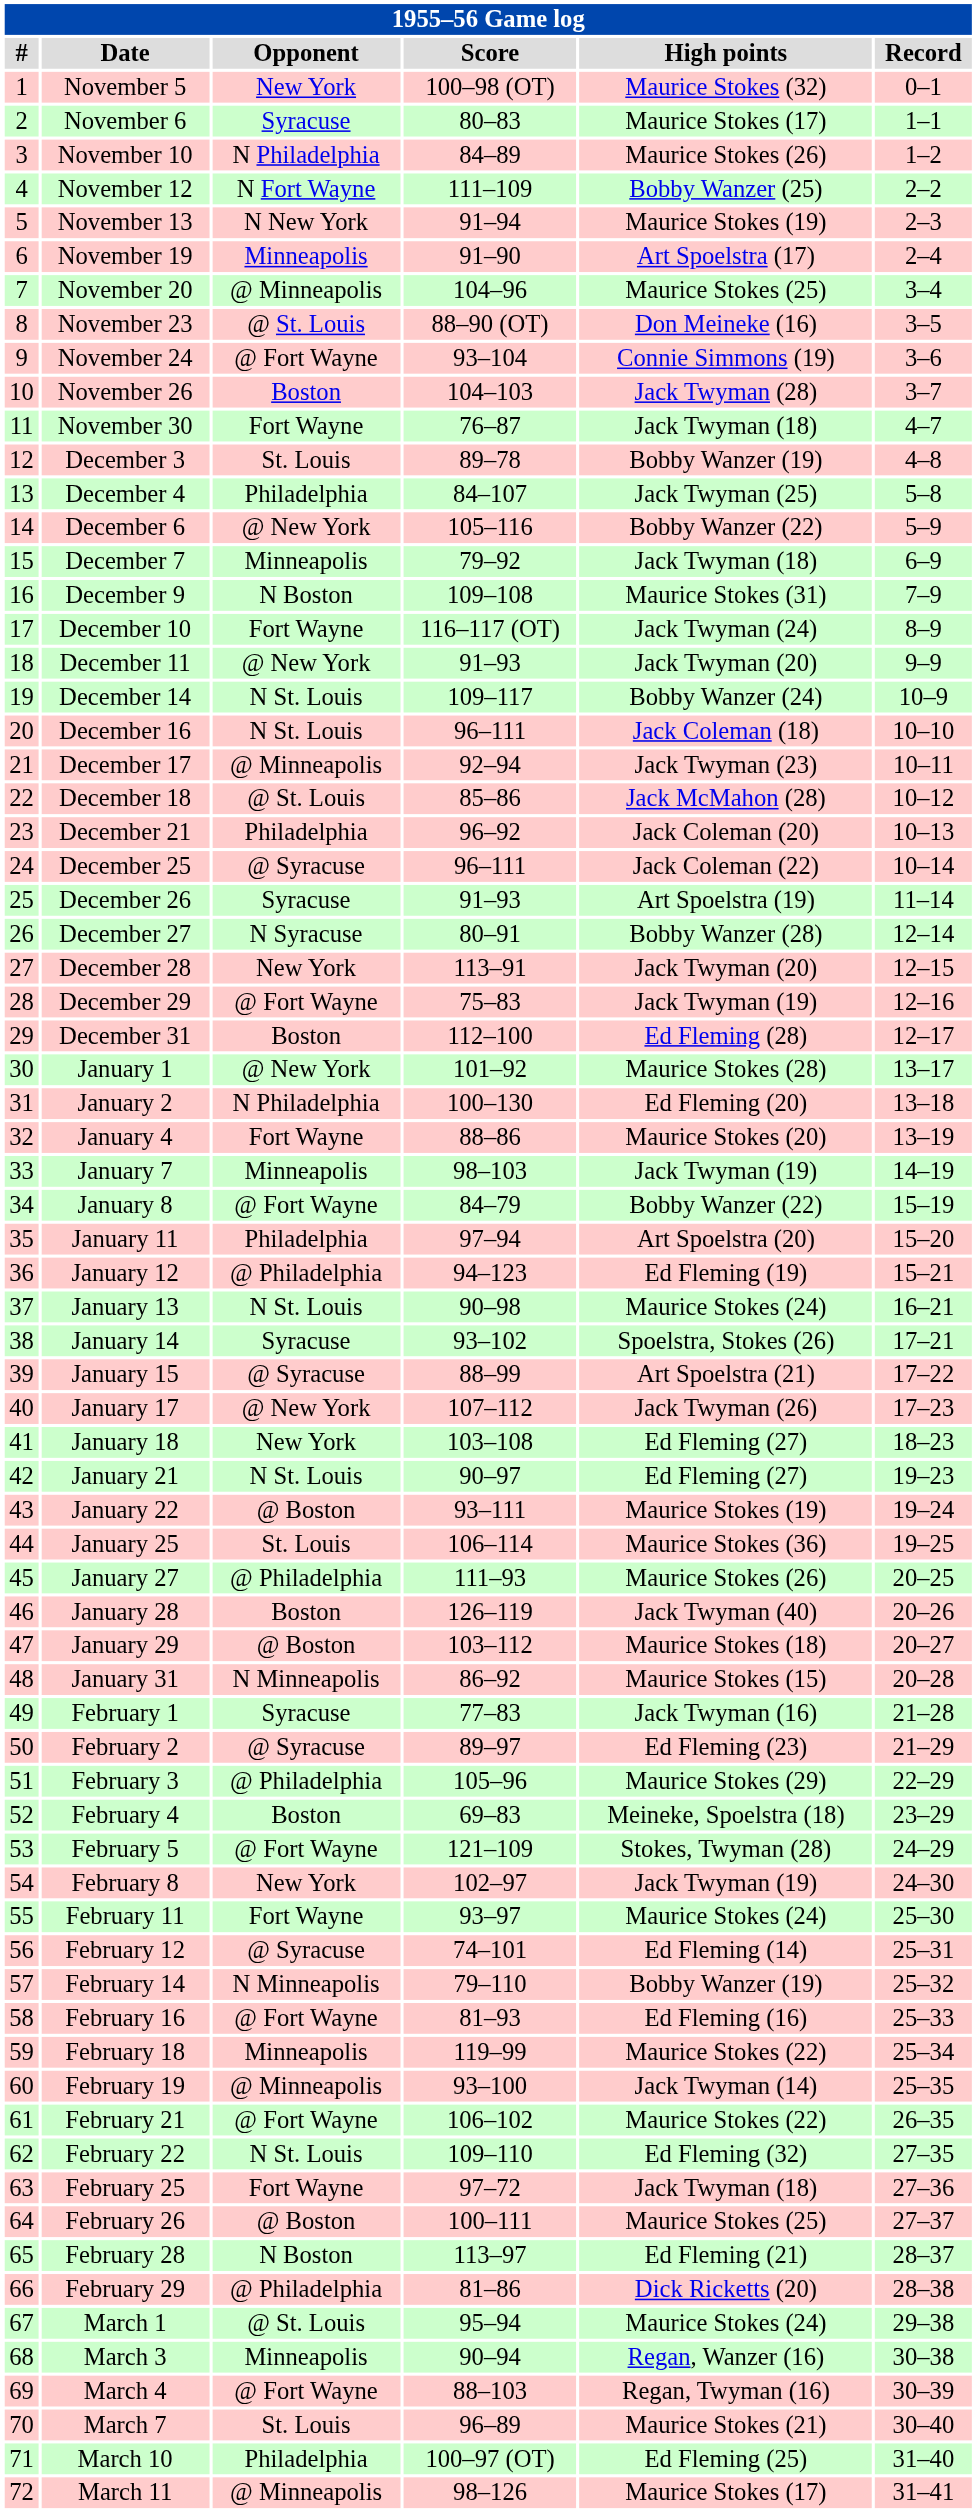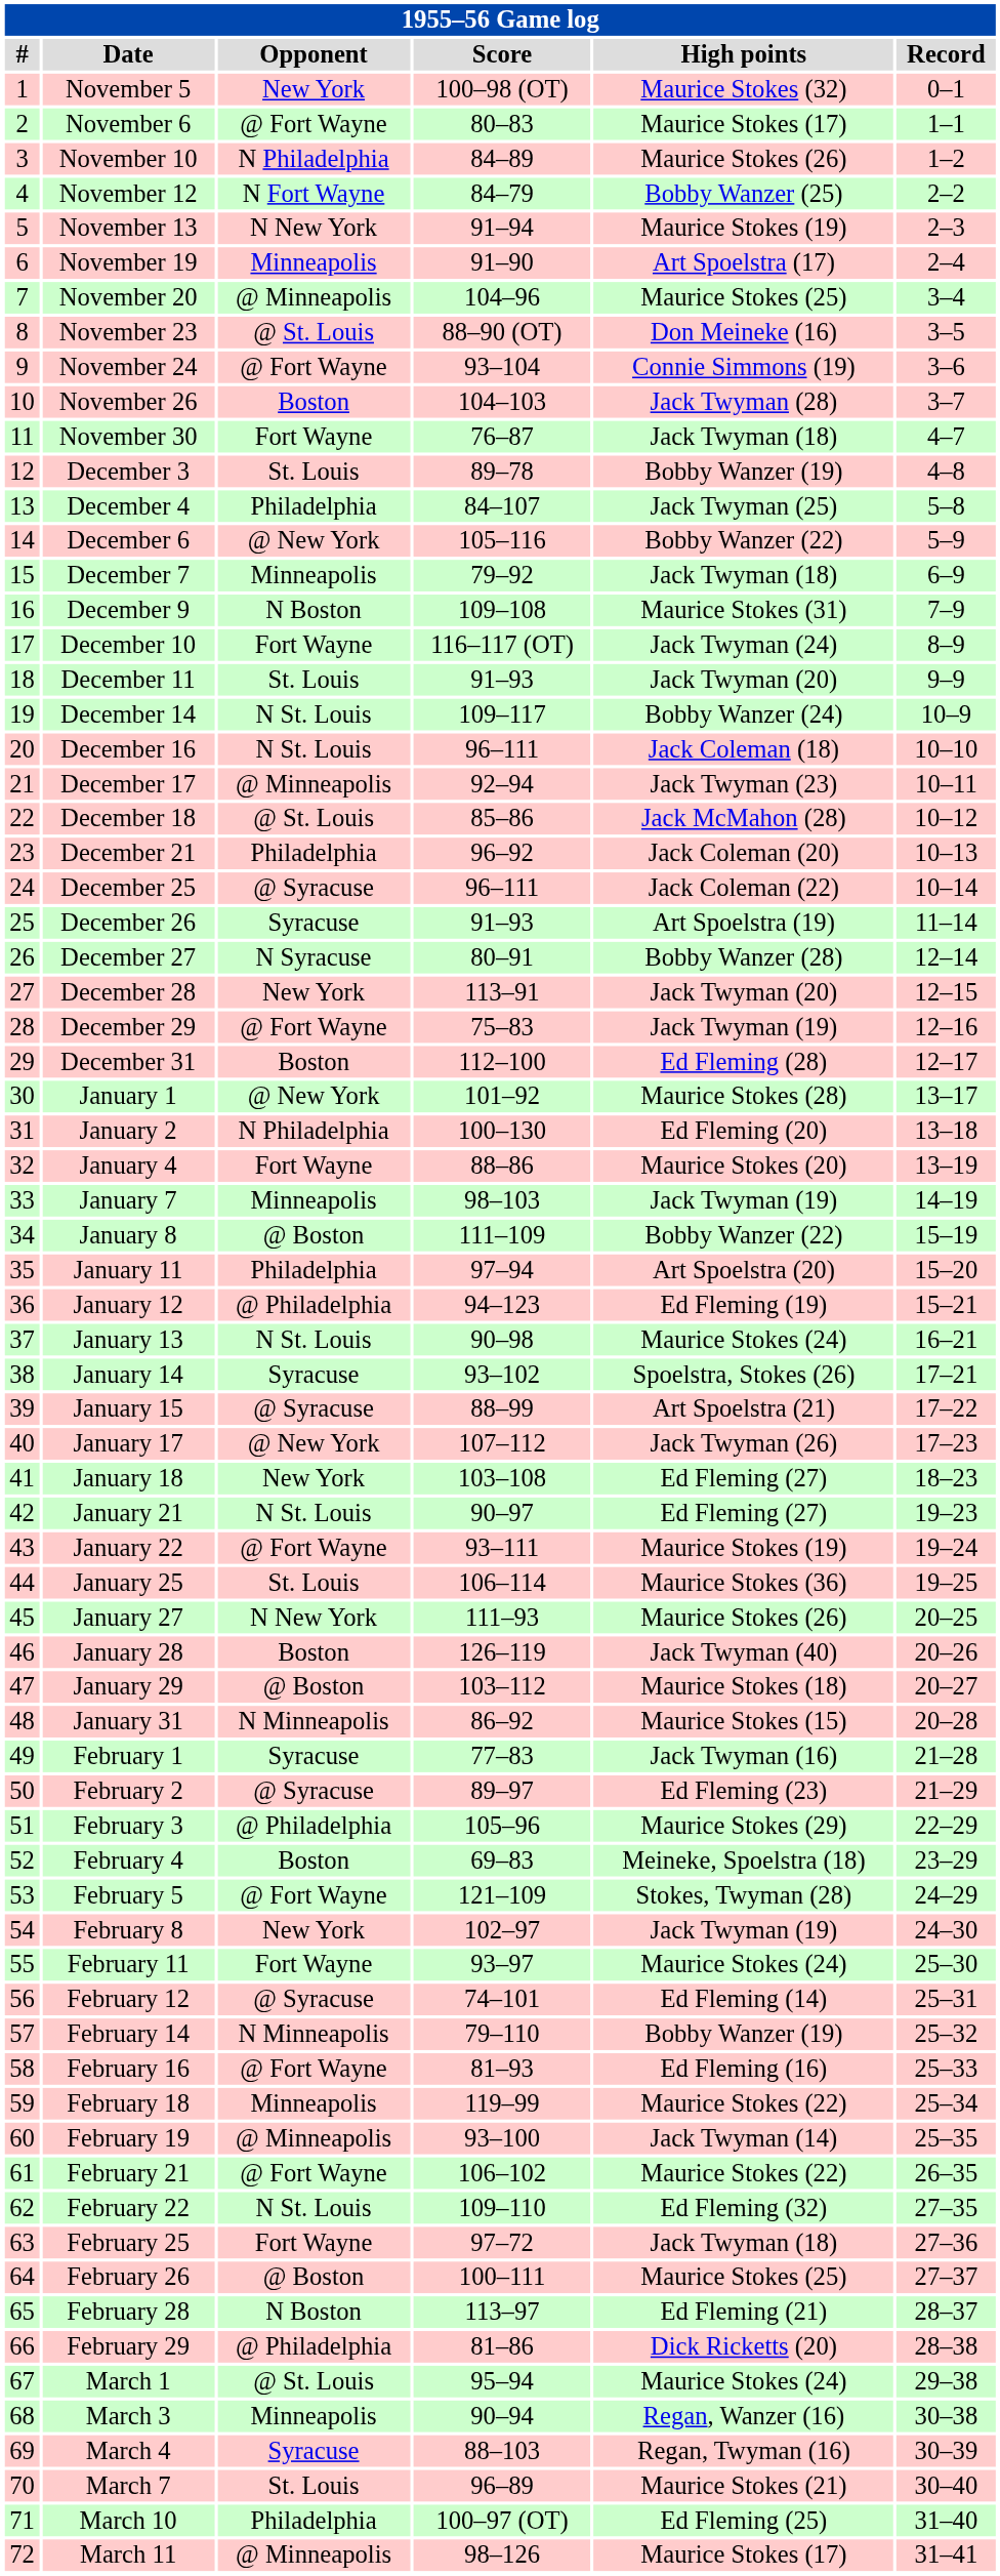 <table class="toccolours collapsible" width=50% style="clear:both; margin:1.5em auto; text-align:center">
 <tr>
 <th colspan=11 style="background:#0046AD; color:white;">1955–56 Game log</th>
 </tr>
 <tr align="center" bgcolor="#dddddd">
 <td><strong>#</strong></td>
 <td><strong>Date</strong></td>
 <td><strong>Opponent</strong></td>
 <td><strong>Score</strong></td>
 <td><strong>High points</strong></td>
 <td><strong>Record</strong></td>
 </tr>
 <tr align="center" bgcolor="ffcccc">
 <td>1</td>
 <td>November 5</td>
 <td><a href='#'>New York</a></td>
 <td>100–98 (OT)</td>
 <td><a href='#'>Maurice Stokes</a> (32)</td>
 <td>0–1</td>
 </tr>
 <tr align="center" bgcolor="ccffcc">
 <td>2</td>
 <td>November 6</td>
-<td><a href='#'>Syracuse</a></td>
+<td>@ Fort Wayne</td>
 <td>80–83</td>
 <td>Maurice Stokes (17)</td>
 <td>1–1</td>
 </tr>
 <tr align="center" bgcolor="ffcccc">
 <td>3</td>
 <td>November 10</td>
 <td>N <a href='#'>Philadelphia</a></td>
 <td>84–89</td>
 <td>Maurice Stokes (26)</td>
 <td>1–2</td>
 </tr>
 <tr align="center" bgcolor="ccffcc">
 <td>4</td>
 <td>November 12</td>
 <td>N <a href='#'>Fort Wayne</a></td>
-<td>111–109</td>
+<td>84–79</td>
 <td><a href='#'>Bobby Wanzer</a> (25)</td>
 <td>2–2</td>
 </tr>
 <tr align="center" bgcolor="ffcccc">
 <td>5</td>
 <td>November 13</td>
 <td>N New York</td>
 <td>91–94</td>
 <td>Maurice Stokes (19)</td>
 <td>2–3</td>
 </tr>
 <tr align="center" bgcolor="ffcccc">
 <td>6</td>
 <td>November 19</td>
 <td><a href='#'>Minneapolis</a></td>
 <td>91–90</td>
 <td><a href='#'>Art Spoelstra</a> (17)</td>
 <td>2–4</td>
 </tr>
 <tr align="center" bgcolor="ccffcc">
 <td>7</td>
 <td>November 20</td>
 <td>@ Minneapolis</td>
 <td>104–96</td>
 <td>Maurice Stokes (25)</td>
 <td>3–4</td>
 </tr>
 <tr align="center" bgcolor="ffcccc">
 <td>8</td>
 <td>November 23</td>
 <td>@ <a href='#'>St. Louis</a></td>
 <td>88–90 (OT)</td>
 <td><a href='#'>Don Meineke</a> (16)</td>
 <td>3–5</td>
 </tr>
 <tr align="center" bgcolor="ffcccc">
 <td>9</td>
 <td>November 24</td>
 <td>@ Fort Wayne</td>
 <td>93–104</td>
 <td><a href='#'>Connie Simmons</a> (19)</td>
 <td>3–6</td>
 </tr>
 <tr align="center" bgcolor="ffcccc">
 <td>10</td>
 <td>November 26</td>
 <td><a href='#'>Boston</a></td>
 <td>104–103</td>
 <td><a href='#'>Jack Twyman</a> (28)</td>
 <td>3–7</td>
 </tr>
 <tr align="center" bgcolor="ccffcc">
 <td>11</td>
 <td>November 30</td>
 <td>Fort Wayne</td>
 <td>76–87</td>
 <td>Jack Twyman (18)</td>
 <td>4–7</td>
 </tr>
 <tr align="center" bgcolor="ffcccc">
 <td>12</td>
 <td>December 3</td>
 <td>St. Louis</td>
 <td>89–78</td>
 <td>Bobby Wanzer (19)</td>
 <td>4–8</td>
 </tr>
 <tr align="center" bgcolor="ccffcc">
 <td>13</td>
 <td>December 4</td>
 <td>Philadelphia</td>
 <td>84–107</td>
 <td>Jack Twyman (25)</td>
 <td>5–8</td>
 </tr>
 <tr align="center" bgcolor="ffcccc">
 <td>14</td>
 <td>December 6</td>
 <td>@ New York</td>
 <td>105–116</td>
 <td>Bobby Wanzer (22)</td>
 <td>5–9</td>
 </tr>
 <tr align="center" bgcolor="ccffcc">
 <td>15</td>
 <td>December 7</td>
 <td>Minneapolis</td>
 <td>79–92</td>
 <td>Jack Twyman (18)</td>
 <td>6–9</td>
 </tr>
 <tr align="center" bgcolor="ccffcc">
 <td>16</td>
 <td>December 9</td>
 <td>N Boston</td>
 <td>109–108</td>
 <td>Maurice Stokes (31)</td>
 <td>7–9</td>
 </tr>
 <tr align="center" bgcolor="ccffcc">
 <td>17</td>
 <td>December 10</td>
 <td>Fort Wayne</td>
 <td>116–117 (OT)</td>
 <td>Jack Twyman (24)</td>
 <td>8–9</td>
 </tr>
 <tr align="center" bgcolor="ccffcc">
 <td>18</td>
 <td>December 11</td>
-<td>@ New York</td>
+<td>St. Louis</td>
 <td>91–93</td>
 <td>Jack Twyman (20)</td>
 <td>9–9</td>
 </tr>
 <tr align="center" bgcolor="ccffcc">
 <td>19</td>
 <td>December 14</td>
 <td>N St. Louis</td>
 <td>109–117</td>
 <td>Bobby Wanzer (24)</td>
 <td>10–9</td>
 </tr>
 <tr align="center" bgcolor="ffcccc">
 <td>20</td>
 <td>December 16</td>
 <td>N St. Louis</td>
 <td>96–111</td>
 <td><a href='#'>Jack Coleman</a> (18)</td>
 <td>10–10</td>
 </tr>
 <tr align="center" bgcolor="ffcccc">
 <td>21</td>
 <td>December 17</td>
 <td>@ Minneapolis</td>
 <td>92–94</td>
 <td>Jack Twyman (23)</td>
 <td>10–11</td>
 </tr>
 <tr align="center" bgcolor="ffcccc">
 <td>22</td>
 <td>December 18</td>
 <td>@ St. Louis</td>
 <td>85–86</td>
 <td><a href='#'>Jack McMahon</a> (28)</td>
 <td>10–12</td>
 </tr>
 <tr align="center" bgcolor="ffcccc">
 <td>23</td>
 <td>December 21</td>
 <td>Philadelphia</td>
 <td>96–92</td>
 <td>Jack Coleman (20)</td>
 <td>10–13</td>
 </tr>
 <tr align="center" bgcolor="ffcccc">
 <td>24</td>
 <td>December 25</td>
 <td>@ Syracuse</td>
 <td>96–111</td>
 <td>Jack Coleman (22)</td>
 <td>10–14</td>
 </tr>
 <tr align="center" bgcolor="ccffcc">
 <td>25</td>
 <td>December 26</td>
 <td>Syracuse</td>
 <td>91–93</td>
 <td>Art Spoelstra (19)</td>
 <td>11–14</td>
 </tr>
 <tr align="center" bgcolor="ccffcc">
 <td>26</td>
 <td>December 27</td>
 <td>N Syracuse</td>
 <td>80–91</td>
 <td>Bobby Wanzer (28)</td>
 <td>12–14</td>
 </tr>
 <tr align="center" bgcolor="ffcccc">
 <td>27</td>
 <td>December 28</td>
 <td>New York</td>
 <td>113–91</td>
 <td>Jack Twyman (20)</td>
 <td>12–15</td>
 </tr>
 <tr align="center" bgcolor="ffcccc">
 <td>28</td>
 <td>December 29</td>
 <td>@ Fort Wayne</td>
 <td>75–83</td>
 <td>Jack Twyman (19)</td>
 <td>12–16</td>
 </tr>
 <tr align="center" bgcolor="ffcccc">
 <td>29</td>
 <td>December 31</td>
 <td>Boston</td>
 <td>112–100</td>
 <td><a href='#'>Ed Fleming</a> (28)</td>
 <td>12–17</td>
 </tr>
 <tr align="center" bgcolor="ccffcc">
 <td>30</td>
 <td>January 1</td>
 <td>@ New York</td>
 <td>101–92</td>
 <td>Maurice Stokes (28)</td>
 <td>13–17</td>
 </tr>
 <tr align="center" bgcolor="ffcccc">
 <td>31</td>
 <td>January 2</td>
 <td>N Philadelphia</td>
 <td>100–130</td>
 <td>Ed Fleming (20)</td>
 <td>13–18</td>
 </tr>
 <tr align="center" bgcolor="ffcccc">
 <td>32</td>
 <td>January 4</td>
 <td>Fort Wayne</td>
 <td>88–86</td>
 <td>Maurice Stokes (20)</td>
 <td>13–19</td>
 </tr>
 <tr align="center" bgcolor="ccffcc">
 <td>33</td>
 <td>January 7</td>
 <td>Minneapolis</td>
 <td>98–103</td>
 <td>Jack Twyman (19)</td>
 <td>14–19</td>
 </tr>
 <tr align="center" bgcolor="ccffcc">
 <td>34</td>
 <td>January 8</td>
-<td>@ Fort Wayne</td>
-<td>84–79</td>
+<td>@ Boston</td>
+<td>111–109</td>
 <td>Bobby Wanzer (22)</td>
 <td>15–19</td>
 </tr>
 <tr align="center" bgcolor="ffcccc">
 <td>35</td>
 <td>January 11</td>
 <td>Philadelphia</td>
 <td>97–94</td>
 <td>Art Spoelstra (20)</td>
 <td>15–20</td>
 </tr>
 <tr align="center" bgcolor="ffcccc">
 <td>36</td>
 <td>January 12</td>
 <td>@ Philadelphia</td>
 <td>94–123</td>
 <td>Ed Fleming (19)</td>
 <td>15–21</td>
 </tr>
 <tr align="center" bgcolor="ccffcc">
 <td>37</td>
 <td>January 13</td>
 <td>N St. Louis</td>
 <td>90–98</td>
 <td>Maurice Stokes (24)</td>
 <td>16–21</td>
 </tr>
 <tr align="center" bgcolor="ccffcc">
 <td>38</td>
 <td>January 14</td>
 <td>Syracuse</td>
 <td>93–102</td>
 <td>Spoelstra, Stokes (26)</td>
 <td>17–21</td>
 </tr>
 <tr align="center" bgcolor="ffcccc">
 <td>39</td>
 <td>January 15</td>
 <td>@ Syracuse</td>
 <td>88–99</td>
 <td>Art Spoelstra (21)</td>
 <td>17–22</td>
 </tr>
 <tr align="center" bgcolor="ffcccc">
 <td>40</td>
 <td>January 17</td>
 <td>@ New York</td>
 <td>107–112</td>
 <td>Jack Twyman (26)</td>
 <td>17–23</td>
 </tr>
 <tr align="center" bgcolor="ccffcc">
 <td>41</td>
 <td>January 18</td>
 <td>New York</td>
 <td>103–108</td>
 <td>Ed Fleming (27)</td>
 <td>18–23</td>
 </tr>
 <tr align="center" bgcolor="ccffcc">
 <td>42</td>
 <td>January 21</td>
 <td>N St. Louis</td>
 <td>90–97</td>
 <td>Ed Fleming (27)</td>
 <td>19–23</td>
 </tr>
 <tr align="center" bgcolor="ffcccc">
 <td>43</td>
 <td>January 22</td>
-<td>@ Boston</td>
+<td>@ Fort Wayne</td>
 <td>93–111</td>
 <td>Maurice Stokes (19)</td>
 <td>19–24</td>
 </tr>
 <tr align="center" bgcolor="ffcccc">
 <td>44</td>
 <td>January 25</td>
 <td>St. Louis</td>
 <td>106–114</td>
 <td>Maurice Stokes (36)</td>
 <td>19–25</td>
 </tr>
 <tr align="center" bgcolor="ccffcc">
 <td>45</td>
 <td>January 27</td>
-<td>@ Philadelphia</td>
+<td>N New York</td>
 <td>111–93</td>
 <td>Maurice Stokes (26)</td>
 <td>20–25</td>
 </tr>
 <tr align="center" bgcolor="ffcccc">
 <td>46</td>
 <td>January 28</td>
 <td>Boston</td>
 <td>126–119</td>
 <td>Jack Twyman (40)</td>
 <td>20–26</td>
 </tr>
 <tr align="center" bgcolor="ffcccc">
 <td>47</td>
 <td>January 29</td>
 <td>@ Boston</td>
 <td>103–112</td>
 <td>Maurice Stokes (18)</td>
 <td>20–27</td>
 </tr>
 <tr align="center" bgcolor="ffcccc">
 <td>48</td>
 <td>January 31</td>
 <td>N Minneapolis</td>
 <td>86–92</td>
 <td>Maurice Stokes (15)</td>
 <td>20–28</td>
 </tr>
 <tr align="center" bgcolor="ccffcc">
 <td>49</td>
 <td>February 1</td>
 <td>Syracuse</td>
 <td>77–83</td>
 <td>Jack Twyman (16)</td>
 <td>21–28</td>
 </tr>
 <tr align="center" bgcolor="ffcccc">
 <td>50</td>
 <td>February 2</td>
 <td>@ Syracuse</td>
 <td>89–97</td>
 <td>Ed Fleming (23)</td>
 <td>21–29</td>
 </tr>
 <tr align="center" bgcolor="ccffcc">
 <td>51</td>
 <td>February 3</td>
 <td>@ Philadelphia</td>
 <td>105–96</td>
 <td>Maurice Stokes (29)</td>
 <td>22–29</td>
 </tr>
 <tr align="center" bgcolor="ccffcc">
 <td>52</td>
 <td>February 4</td>
 <td>Boston</td>
 <td>69–83</td>
 <td>Meineke, Spoelstra (18)</td>
 <td>23–29</td>
 </tr>
 <tr align="center" bgcolor="ccffcc">
 <td>53</td>
 <td>February 5</td>
 <td>@ Fort Wayne</td>
 <td>121–109</td>
 <td>Stokes, Twyman (28)</td>
 <td>24–29</td>
 </tr>
 <tr align="center" bgcolor="ffcccc">
 <td>54</td>
 <td>February 8</td>
 <td>New York</td>
 <td>102–97</td>
 <td>Jack Twyman (19)</td>
 <td>24–30</td>
 </tr>
 <tr align="center" bgcolor="ccffcc">
 <td>55</td>
 <td>February 11</td>
 <td>Fort Wayne</td>
 <td>93–97</td>
 <td>Maurice Stokes (24)</td>
 <td>25–30</td>
 </tr>
 <tr align="center" bgcolor="ffcccc">
 <td>56</td>
 <td>February 12</td>
 <td>@ Syracuse</td>
 <td>74–101</td>
 <td>Ed Fleming (14)</td>
 <td>25–31</td>
 </tr>
 <tr align="center" bgcolor="ffcccc">
 <td>57</td>
 <td>February 14</td>
 <td>N Minneapolis</td>
 <td>79–110</td>
 <td>Bobby Wanzer (19)</td>
 <td>25–32</td>
 </tr>
 <tr align="center" bgcolor="ffcccc">
 <td>58</td>
 <td>February 16</td>
 <td>@ Fort Wayne</td>
 <td>81–93</td>
 <td>Ed Fleming (16)</td>
 <td>25–33</td>
 </tr>
 <tr align="center" bgcolor="ffcccc">
 <td>59</td>
 <td>February 18</td>
 <td>Minneapolis</td>
 <td>119–99</td>
 <td>Maurice Stokes (22)</td>
 <td>25–34</td>
 </tr>
 <tr align="center" bgcolor="ffcccc">
 <td>60</td>
 <td>February 19</td>
 <td>@ Minneapolis</td>
 <td>93–100</td>
 <td>Jack Twyman (14)</td>
 <td>25–35</td>
 </tr>
 <tr align="center" bgcolor="ccffcc">
 <td>61</td>
 <td>February 21</td>
 <td>@ Fort Wayne</td>
 <td>106–102</td>
 <td>Maurice Stokes (22)</td>
 <td>26–35</td>
 </tr>
 <tr align="center" bgcolor="ccffcc">
 <td>62</td>
 <td>February 22</td>
 <td>N St. Louis</td>
 <td>109–110</td>
 <td>Ed Fleming (32)</td>
 <td>27–35</td>
 </tr>
 <tr align="center" bgcolor="ffcccc">
 <td>63</td>
 <td>February 25</td>
 <td>Fort Wayne</td>
 <td>97–72</td>
 <td>Jack Twyman (18)</td>
 <td>27–36</td>
 </tr>
 <tr align="center" bgcolor="ffcccc">
 <td>64</td>
 <td>February 26</td>
 <td>@ Boston</td>
 <td>100–111</td>
 <td>Maurice Stokes (25)</td>
 <td>27–37</td>
 </tr>
 <tr align="center" bgcolor="ccffcc">
 <td>65</td>
 <td>February 28</td>
 <td>N Boston</td>
 <td>113–97</td>
 <td>Ed Fleming (21)</td>
 <td>28–37</td>
 </tr>
 <tr align="center" bgcolor="ffcccc">
 <td>66</td>
 <td>February 29</td>
 <td>@ Philadelphia</td>
 <td>81–86</td>
 <td><a href='#'>Dick Ricketts</a> (20)</td>
 <td>28–38</td>
 </tr>
 <tr align="center" bgcolor="ccffcc">
 <td>67</td>
 <td>March 1</td>
 <td>@ St. Louis</td>
 <td>95–94</td>
 <td>Maurice Stokes (24)</td>
 <td>29–38</td>
 </tr>
 <tr align="center" bgcolor="ccffcc">
 <td>68</td>
 <td>March 3</td>
 <td>Minneapolis</td>
 <td>90–94</td>
 <td><a href='#'>Regan</a>, Wanzer (16)</td>
 <td>30–38</td>
 </tr>
 <tr align="center" bgcolor="ffcccc">
 <td>69</td>
 <td>March 4</td>
-<td>@ Fort Wayne</td>
+<td><a href='#'>Syracuse</a></td>
 <td>88–103</td>
 <td>Regan, Twyman (16)</td>
 <td>30–39</td>
 </tr>
 <tr align="center" bgcolor="ffcccc">
 <td>70</td>
 <td>March 7</td>
 <td>St. Louis</td>
 <td>96–89</td>
 <td>Maurice Stokes (21)</td>
 <td>30–40</td>
 </tr>
 <tr align="center" bgcolor="ccffcc">
 <td>71</td>
 <td>March 10</td>
 <td>Philadelphia</td>
 <td>100–97 (OT)</td>
 <td>Ed Fleming (25)</td>
 <td>31–40</td>
 </tr>
 <tr align="center" bgcolor="ffcccc">
 <td>72</td>
 <td>March 11</td>
 <td>@ Minneapolis</td>
 <td>98–126</td>
 <td>Maurice Stokes (17)</td>
 <td>31–41</td>
 </tr>
 </table>
